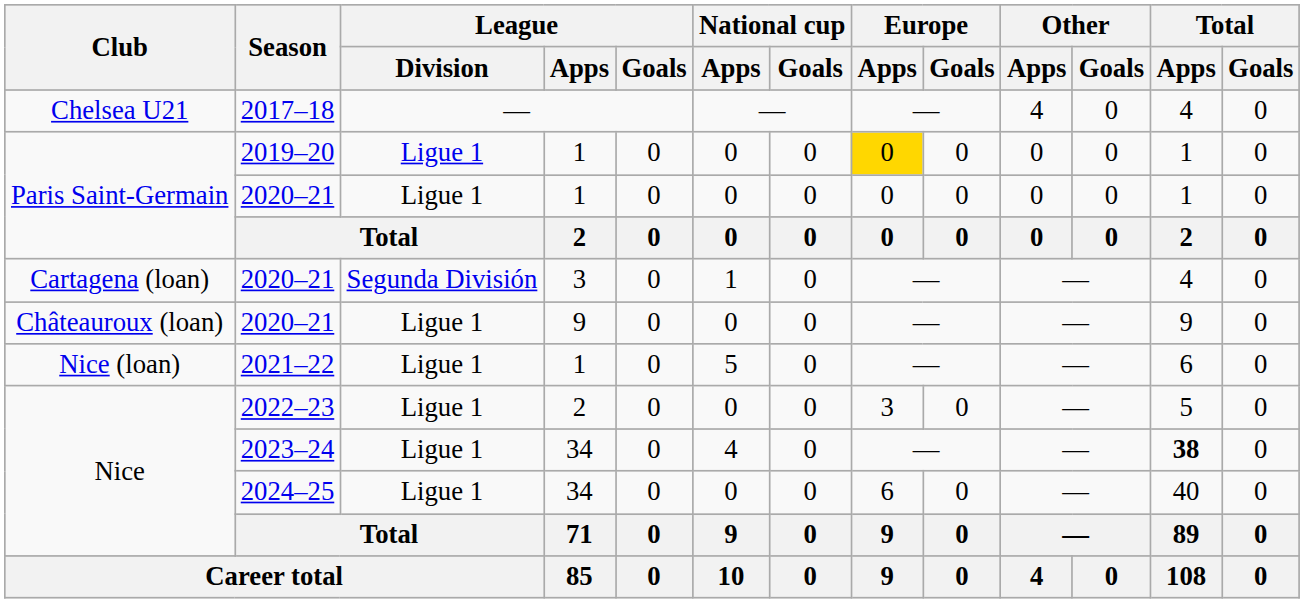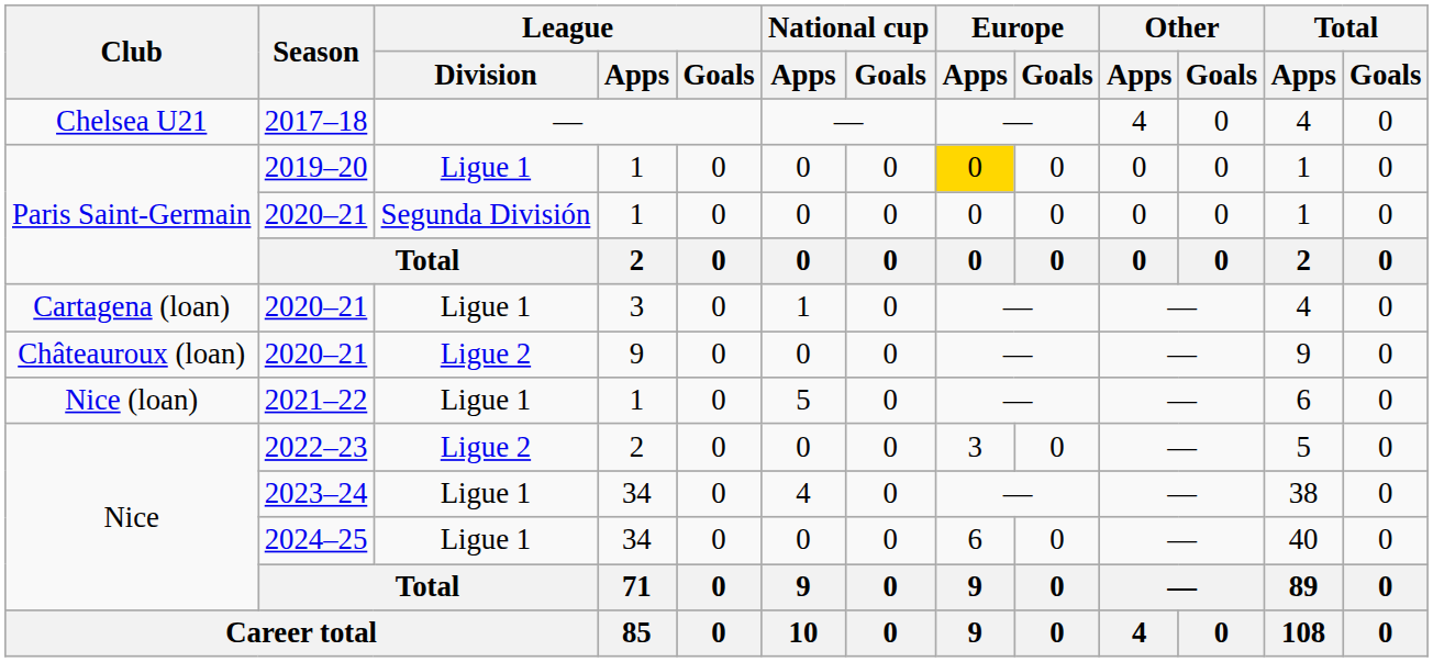 <table class="wikitable" style="text-align:center">
 <tr>
 <th rowspan="2">Club</th>
 <th rowspan="2">Season</th>
 <th colspan="3">League</th>
 <th colspan="2">National cup</th>
 <th colspan="2">Europe</th>
 <th colspan="2">Other</th>
 <th colspan="2">Total</th>
 </tr>
 <tr>
 <th>Division</th>
 <th>Apps</th>
 <th>Goals</th>
 <th>Apps</th>
 <th>Goals</th>
 <th>Apps</th>
 <th>Goals</th>
 <th>Apps</th>
 <th>Goals</th>
 <th>Apps</th>
 <th>Goals</th>
 </tr>
 <tr>
 <td><a href='#'>Chelsea U21</a></td>
 <td><a href='#'>2017–18</a></td>
 <td colspan="3">—</td>
 <td colspan="2">—</td>
 <td colspan="2">—</td>
 <td>4</td>
 <td>0</td>
 <td>4</td>
 <td>0</td>
 </tr>
 <tr>
 <td rowspan="3"><a href='#'>Paris Saint-Germain</a></td>
 <td><a href='#'>2019–20</a></td>
 <td><a href='#'>Ligue 1</a></td>
 <td>1</td>
 <td>0</td>
 <td>0</td>
 <td>0</td>
 <td style="background: gold;">0</td>
 <td>0</td>
 <td>0</td>
 <td>0</td>
 <td>1</td>
 <td>0</td>
 </tr>
 <tr>
 <td><a href='#'>2020–21</a></td>
-<td>Ligue 1</td>
+<td><a href='#'>Segunda División</a></td>
 <td>1</td>
 <td>0</td>
 <td>0</td>
 <td>0</td>
 <td>0</td>
 <td>0</td>
 <td>0</td>
 <td>0</td>
 <td>1</td>
 <td>0</td>
 </tr>
 <tr>
 <th colspan="2">Total</th>
 <th>2</th>
 <th>0</th>
 <th>0</th>
 <th>0</th>
 <th>0</th>
 <th>0</th>
 <th>0</th>
 <th>0</th>
 <th>2</th>
 <th>0</th>
 </tr>
 <tr>
 <td><a href='#'>Cartagena</a> (loan)</td>
 <td><a href='#'>2020–21</a></td>
-<td><a href='#'>Segunda División</a></td>
+<td>Ligue 1</td>
 <td>3</td>
 <td>0</td>
 <td>1</td>
 <td>0</td>
 <td colspan="2">—</td>
 <td colspan="2">—</td>
 <td>4</td>
 <td>0</td>
 </tr>
 <tr>
 <td><a href='#'>Châteauroux</a> (loan)</td>
 <td><a href='#'>2020–21</a></td>
-<td>Ligue 1</td>
+<td><a href='#'>Ligue 2</a></td>
 <td>9</td>
 <td>0</td>
 <td>0</td>
 <td>0</td>
 <td colspan="2">—</td>
 <td colspan="2">—</td>
 <td>9</td>
 <td>0</td>
 </tr>
 <tr>
 <td><a href='#'>Nice</a> (loan)</td>
 <td><a href='#'>2021–22</a></td>
 <td>Ligue 1</td>
 <td>1</td>
 <td>0</td>
 <td>5</td>
 <td>0</td>
 <td colspan="2">—</td>
 <td colspan="2">—</td>
 <td>6</td>
 <td>0</td>
 </tr>
 <tr>
 <td rowspan="4">Nice</td>
 <td><a href='#'>2022–23</a></td>
-<td>Ligue 1</td>
+<td><a href='#'>Ligue 2</a></td>
 <td>2</td>
 <td>0</td>
 <td>0</td>
 <td>0</td>
 <td>3</td>
 <td>0</td>
 <td colspan="2">—</td>
 <td>5</td>
 <td>0</td>
 </tr>
 <tr>
 <td><a href='#'>2023–24</a></td>
 <td>Ligue 1</td>
 <td>34</td>
 <td>0</td>
 <td>4</td>
 <td>0</td>
 <td colspan="2">—</td>
 <td colspan="2">—</td>
-<td><strong>38</strong></td>
+<td>38</td>
 <td>0</td>
 </tr>
 <tr>
 <td><a href='#'>2024–25</a></td>
 <td>Ligue 1</td>
 <td>34</td>
 <td>0</td>
 <td>0</td>
 <td>0</td>
 <td>6</td>
 <td>0</td>
 <td colspan="2">—</td>
 <td>40</td>
 <td>0</td>
 </tr>
 <tr>
 <th colspan="2">Total</th>
 <th>71</th>
 <th>0</th>
 <th>9</th>
 <th>0</th>
 <th>9</th>
 <th>0</th>
 <th colspan="2">—</th>
 <th>89</th>
 <th>0</th>
 </tr>
 <tr>
 <th colspan="3">Career total</th>
 <th>85</th>
 <th>0</th>
 <th>10</th>
 <th>0</th>
 <th>9</th>
 <th>0</th>
 <th>4</th>
 <th>0</th>
 <th>108</th>
 <th>0</th>
 </tr>
 </table>
